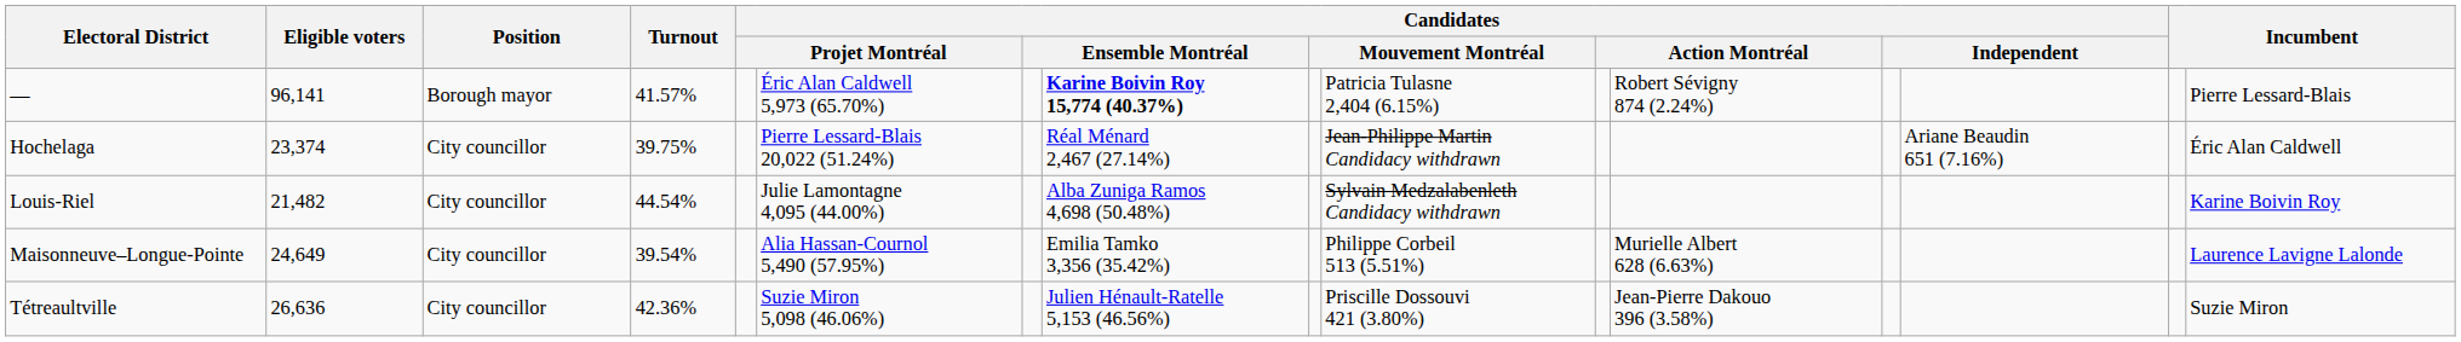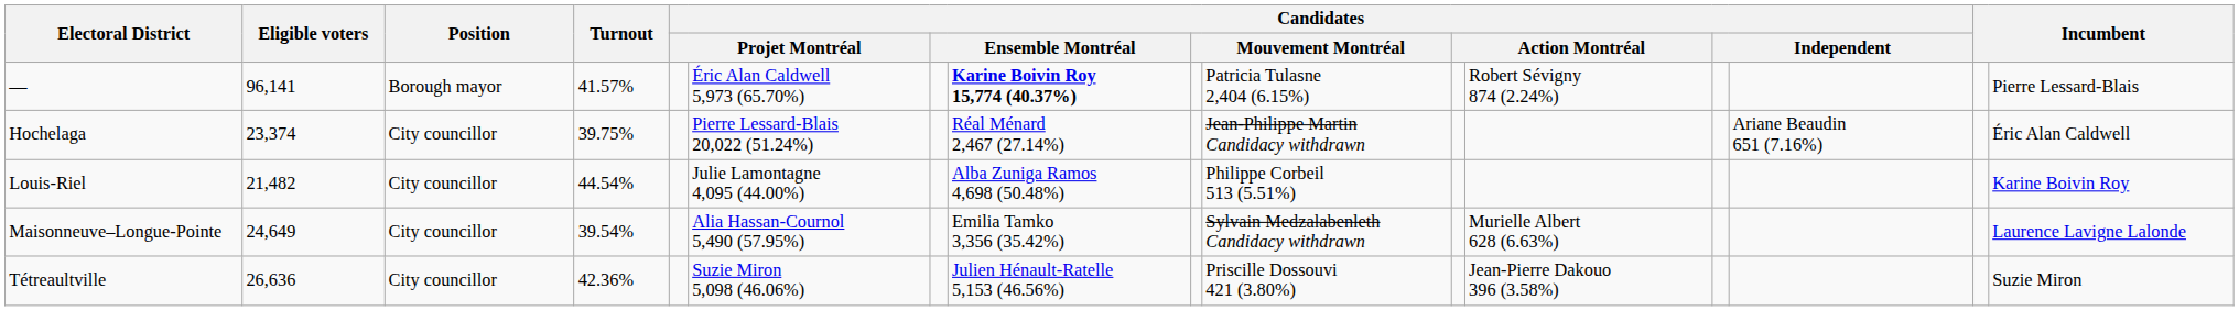 <table class="wikitable" width="100%">
 <tr>
 <th width=10% rowspan=2>Electoral District</th>
 <th width=6% rowspan=2>Eligible voters</th>
 <th width=8% rowspan=2>Position</th>
 <th width=4% rowspan=2>Turnout</th>
 <th colspan=10>Candidates</th>
 <th width=11% colspan=2 rowspan=2>Incumbent</th>
 </tr>
 <tr>
 <th width=11% colspan=2 ><span>Projet Montréal</span></th>
 <th width=11% colspan=2 ><span>Ensemble Montréal</span></th>
 <th width=11% colspan=2 ><span>Mouvement Montréal</span></th>
 <th width=11% colspan=2 >Action Montréal</th>
 <th width=11% colspan=2 >Independent</th>
 </tr>
 <tr>
 <td>—</td>
 <td>96,141</td>
 <td>Borough mayor</td>
 <td>41.57%</td>
 <td> </td>
 <td><a href='#'>Éric Alan Caldwell</a> <br> 5,973 (65.70%)</td>
 <td></td>
 <td><strong><a href='#'>Karine Boivin Roy</a> <br> 15,774 (40.37%)</strong></td>
 <td></td>
 <td>Patricia Tulasne <br> 2,404 (6.15%)</td>
 <td></td>
 <td>Robert Sévigny <br> 874 (2.24%)</td>
 <td></td>
 <td></td>
 <td> </td>
 <td>Pierre Lessard-Blais</td>
 </tr>
 <tr>
 <td>Hochelaga</td>
 <td>23,374</td>
 <td>City councillor</td>
 <td>39.75%</td>
 <td> </td>
 <td><a href='#'>Pierre Lessard-Blais</a> <br> 20,022 (51.24%)</td>
 <td></td>
 <td><a href='#'>Réal Ménard</a> <br> 2,467 (27.14%)</td>
 <td></td>
 <td><s>Jean-Philippe Martin</s><br><em>Candidacy withdrawn</em></td>
 <td></td>
 <td></td>
 <td></td>
 <td>Ariane Beaudin <br> 651 (7.16%)</td>
 <td> </td>
 <td>Éric Alan Caldwell</td>
 </tr>
 <tr>
 <td>Louis-Riel</td>
 <td>21,482</td>
 <td>City councillor</td>
 <td>44.54%</td>
 <td></td>
 <td>Julie Lamontagne <br> 4,095 (44.00%)</td>
 <td> </td>
 <td><a href='#'>Alba Zuniga Ramos</a> <br> 4,698 (50.48%)</td>
 <td></td>
-<td><s>Sylvain Medzalabenleth</s><br><em>Candidacy withdrawn</em></td>
+<td>Philippe Corbeil <br> 513 (5.51%)</td>
 <td></td>
 <td></td>
 <td></td>
 <td></td>
 <td> </td>
 <td><a href='#'>Karine Boivin Roy</a></td>
 </tr>
 <tr>
 <td>Maisonneuve–Longue-Pointe</td>
 <td>24,649</td>
 <td>City councillor</td>
 <td>39.54%</td>
 <td> </td>
 <td><a href='#'>Alia Hassan-Cournol</a> <br> 5,490 (57.95%)</td>
 <td></td>
 <td>Emilia Tamko <br> 3,356 (35.42%)</td>
 <td></td>
-<td>Philippe Corbeil <br> 513 (5.51%)</td>
+<td><s>Sylvain Medzalabenleth</s><br><em>Candidacy withdrawn</em></td>
 <td></td>
 <td>Murielle Albert <br> 628 (6.63%)</td>
 <td></td>
 <td></td>
 <td> </td>
 <td><a href='#'>Laurence Lavigne Lalonde</a></td>
 </tr>
 <tr>
 <td>Tétreaultville</td>
 <td>26,636</td>
 <td>City councillor</td>
 <td>42.36%</td>
 <td></td>
 <td><a href='#'>Suzie Miron</a> <br> 5,098 (46.06%)</td>
 <td> </td>
 <td><a href='#'>Julien Hénault-Ratelle</a> <br> 5,153 (46.56%)</td>
 <td></td>
 <td>Priscille Dossouvi <br> 421 (3.80%)</td>
 <td></td>
 <td>Jean-Pierre Dakouo <br> 396 (3.58%)</td>
 <td></td>
 <td></td>
 <td> </td>
 <td>Suzie Miron</td>
 </tr>
 </table>
